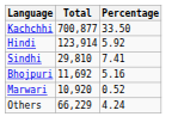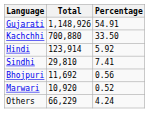 <table class="wikitable">
 <tr>
 <th>Language</th>
 <th>Total</th>
 <th>Percentage</th>
 </tr>
 <tr>
+<td><a href='#'>Gujarati</a></td>
+<td>1,148,926</td>
+<td>54.91</td>
+</tr>
+<tr>
 <td><a href='#'>Kachchhi</a></td>
-<td>700,877</td>
+<td>700,880</td>
 <td>33.50</td>
 </tr>
 <tr>
 <td><a href='#'>Hindi</a></td>
 <td>123,914</td>
 <td>5.92</td>
 </tr>
 <tr>
 <td><a href='#'>Sindhi</a></td>
 <td>29,810</td>
 <td>7.41</td>
 </tr>
 <tr>
 <td><a href='#'>Bhojpuri</a></td>
 <td>11,692</td>
-<td>5.16</td>
+<td>0.56</td>
 </tr>
 <tr>
 <td><a href='#'>Marwari</a></td>
 <td>10,920</td>
 <td>0.52</td>
 </tr>
 <tr>
 <td>Others</td>
 <td>66,229</td>
 <td>4.24</td>
 </tr>
 </table>
